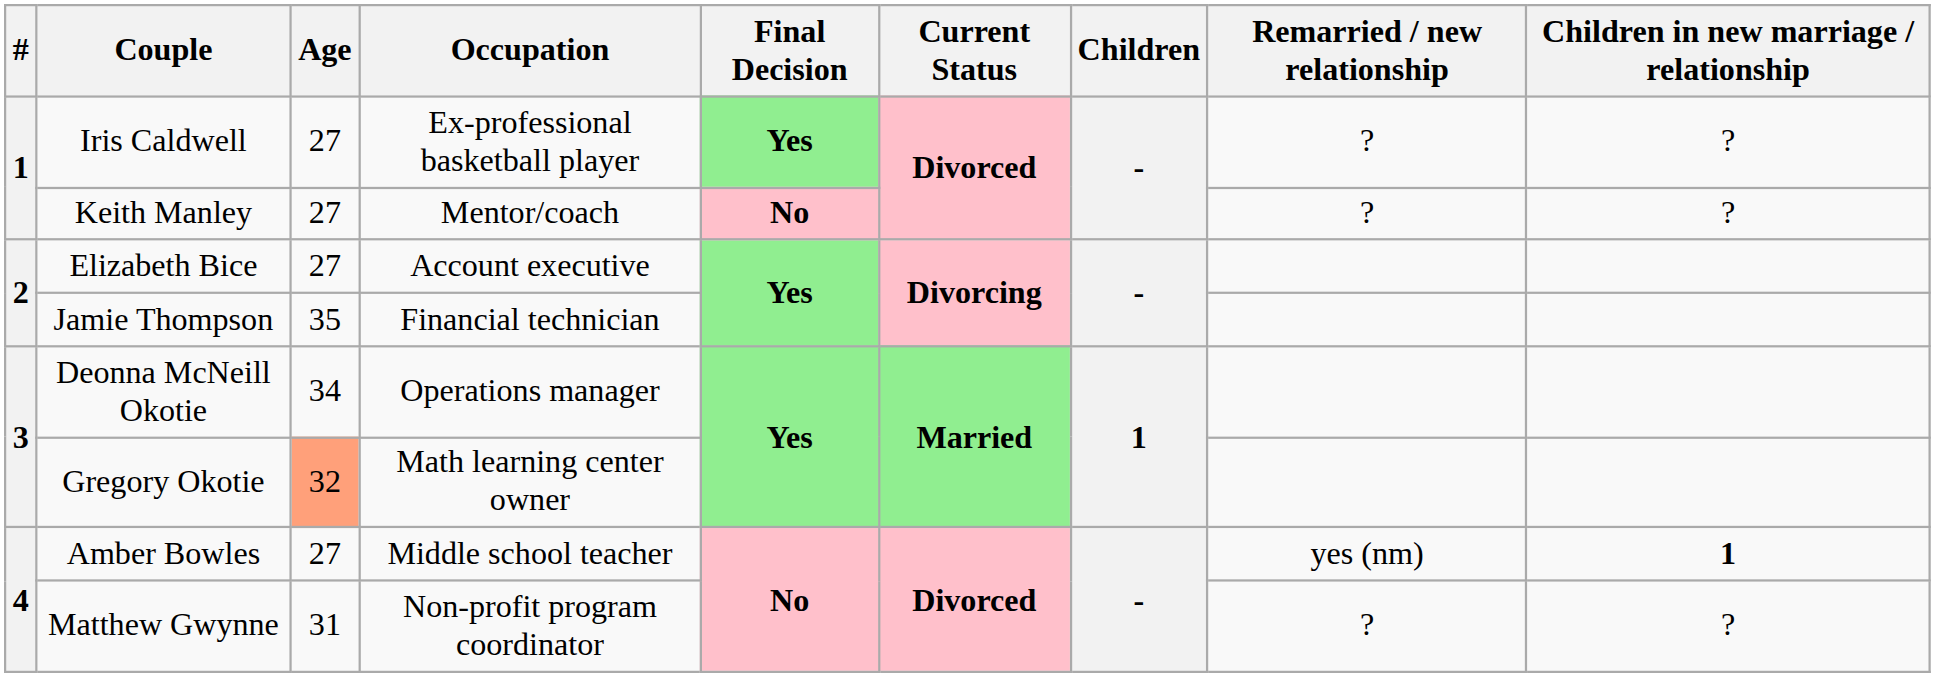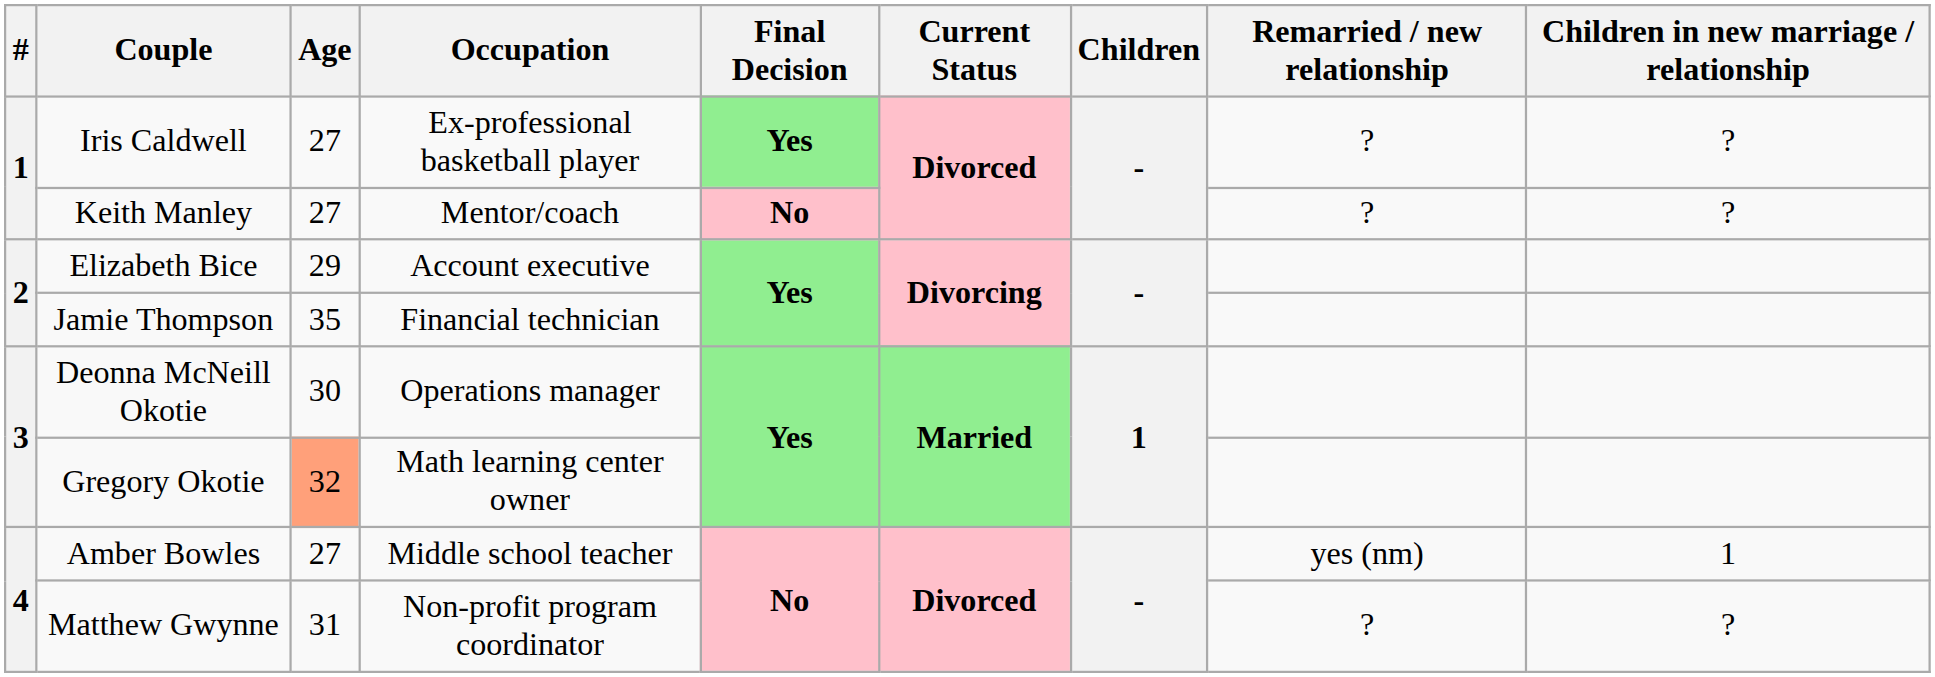 <table class="wikitable plainrowheaders" style="text-align:center; font-size:90%; width:60em;">
 <tr>
 <th>#</th>
 <th>Couple</th>
 <th>Age</th>
 <th>Occupation</th>
 <th>Final Decision</th>
 <th>Current Status</th>
 <th>Children</th>
 <th>Remarried / new relationship</th>
 <th>Children in new marriage / relationship</th>
 </tr>
 <tr>
 <th rowspan="2">1</th>
 <td>Iris Caldwell</td>
 <td>27</td>
 <td>Ex-professional basketball player</td>
 <th style="background:lightgreen;">Yes</th>
 <th rowspan="2" style="background:pink;">Divorced</th>
 <th rowspan="2">-</th>
 <td>?</td>
 <td>?</td>
 </tr>
 <tr>
 <td>Keith Manley</td>
 <td>27</td>
 <td>Mentor/coach</td>
 <th style="background:pink;">No</th>
 <td>?</td>
 <td>?</td>
 </tr>
 <tr>
 <th rowspan="2">2</th>
 <td>Elizabeth Bice</td>
-<td>27</td>
+<td>29</td>
 <td>Account executive</td>
 <th rowspan="2" style="background:lightgreen;">Yes</th>
 <th rowspan="2" style="background:pink;">Divorcing</th>
 <th rowspan="2">-</th>
 <td></td>
 <td></td>
 </tr>
 <tr>
 <td>Jamie Thompson</td>
 <td>35</td>
 <td>Financial technician</td>
 <td></td>
 <td></td>
 </tr>
 <tr>
 <th rowspan="2">3</th>
 <td>Deonna McNeill Okotie</td>
-<td>34</td>
+<td>30</td>
 <td>Operations manager</td>
 <th rowspan="2" style="background:lightgreen;">Yes</th>
 <th rowspan="2" style="background:lightgreen;">Married</th>
 <th rowspan="2">1</th>
 <td></td>
 <td></td>
 </tr>
 <tr>
 <td>Gregory Okotie</td>
 <td style="background: lightsalmon;">32</td>
 <td>Math learning center owner</td>
 <td></td>
 <td></td>
 </tr>
 <tr>
 <th rowspan="2">4</th>
 <td>Amber Bowles</td>
 <td>27</td>
 <td>Middle school teacher</td>
 <th rowspan="2" style="background:pink;">No</th>
 <th rowspan="2" style="background:pink;">Divorced</th>
 <th rowspan="2">-</th>
 <td>yes (nm)</td>
-<td><strong>1</strong></td>
+<td>1</td>
 </tr>
 <tr>
 <td>Matthew Gwynne</td>
 <td>31</td>
 <td>Non-profit program coordinator</td>
 <td>?</td>
 <td>?</td>
 </tr>
 </table>
